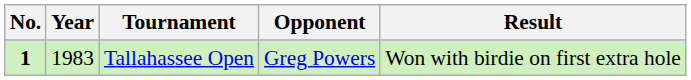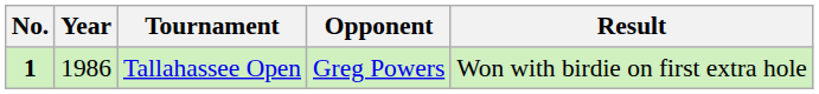 <table class="wikitable" style="font-size:95%;">
 <tr>
 <th>No.</th>
 <th>Year</th>
 <th>Tournament</th>
 <th>Opponent</th>
 <th>Result</th>
 </tr>
 <tr style="background:#D0F0C0;">
 <td align=center><strong>1</strong></td>
-<td>1983</td>
+<td>1986</td>
 <td><a href='#'>Tallahassee Open</a></td>
 <td> <a href='#'>Greg Powers</a></td>
 <td>Won with birdie on first extra hole</td>
 </tr>
 </table>
